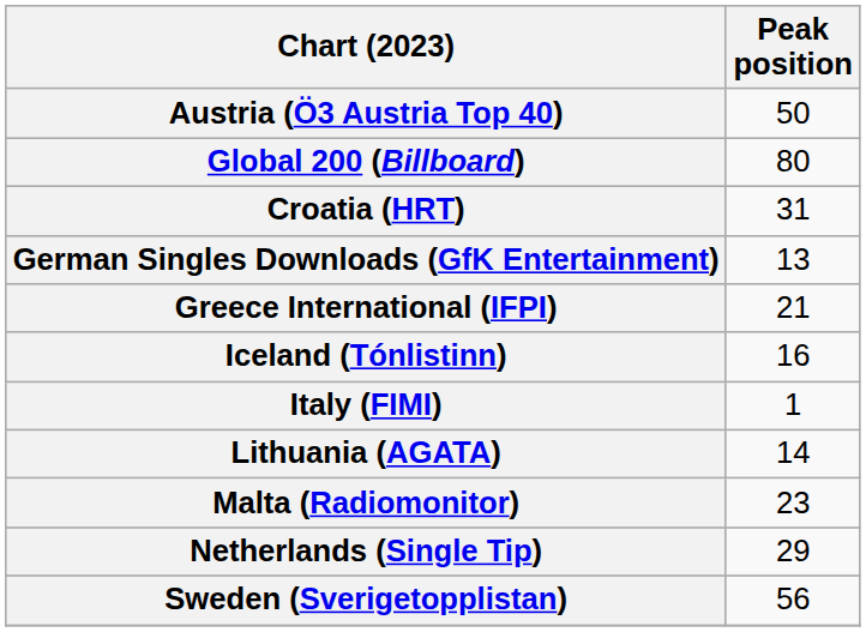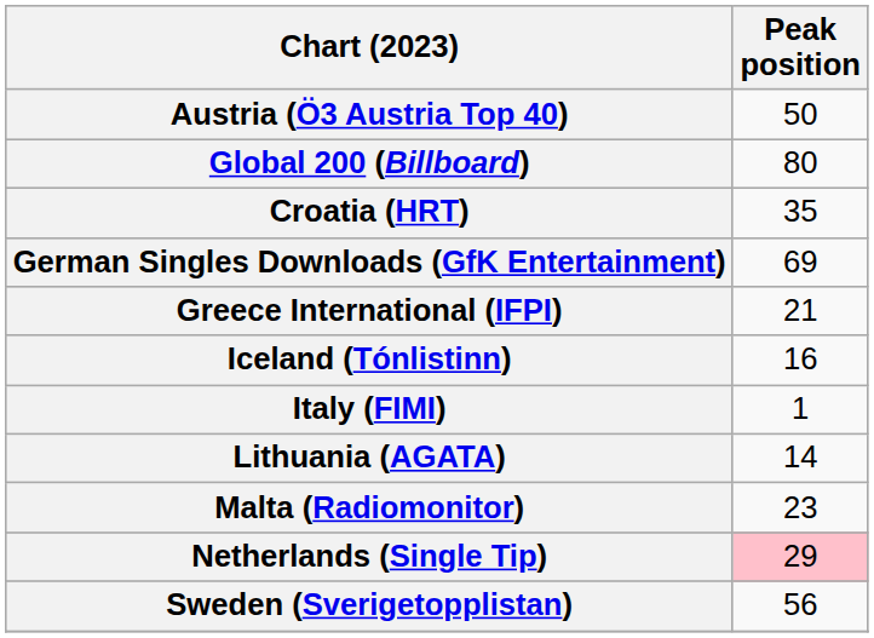 <table class="wikitable sortable plainrowheaders" style="text-align:center">
 <tr>
 <th scope="col">Chart (2023)</th>
 <th scope="col">Peak<br>position</th>
 </tr>
 <tr>
 <th scope="row">Austria (<a href='#'>Ö3 Austria Top 40</a>)</th>
 <td>50</td>
 </tr>
 <tr>
 <th scope="row"><a href='#'>Global 200</a> (<em><a href='#'>Billboard</a></em>)</th>
 <td>80</td>
 </tr>
 <tr>
 <th scope="row">Croatia (<a href='#'>HRT</a>)</th>
-<td>31</td>
+<td>35</td>
 </tr>
 <tr>
 <th scope="row">German Singles Downloads (<a href='#'>GfK Entertainment</a>)</th>
-<td>13</td>
+<td>69</td>
 </tr>
 <tr>
 <th scope="row">Greece International (<a href='#'>IFPI</a>)</th>
 <td>21</td>
 </tr>
 <tr>
 <th scope="row">Iceland (<a href='#'>Tónlistinn</a>)</th>
 <td>16</td>
 </tr>
 <tr>
 <th scope="row">Italy (<a href='#'>FIMI</a>)</th>
 <td>1</td>
 </tr>
 <tr>
 <th scope="row">Lithuania (<a href='#'>AGATA</a>)</th>
 <td>14</td>
 </tr>
 <tr>
 <th scope="row">Malta (<a href='#'>Radiomonitor</a>)</th>
 <td>23</td>
 </tr>
 <tr>
 <th scope="row">Netherlands (<a href='#'>Single Tip</a>)</th>
-<td>29</td>
+<td style="background: pink;">29</td>
 </tr>
 <tr>
 <th scope="row">Sweden (<a href='#'>Sverigetopplistan</a>)</th>
 <td>56</td>
 </tr>
 <tr>
 </tr>
 <tr>
 </tr>
 </table>
